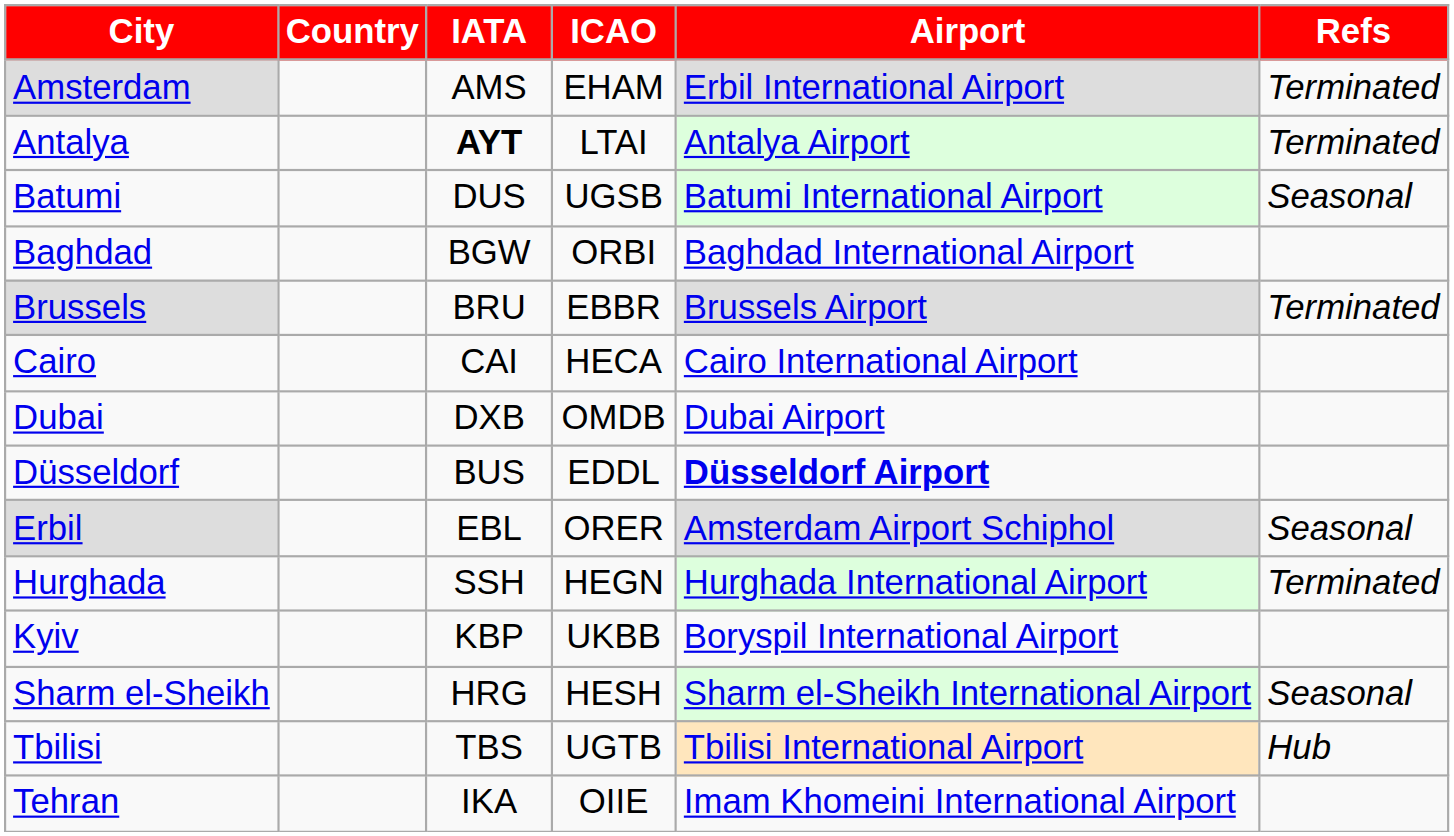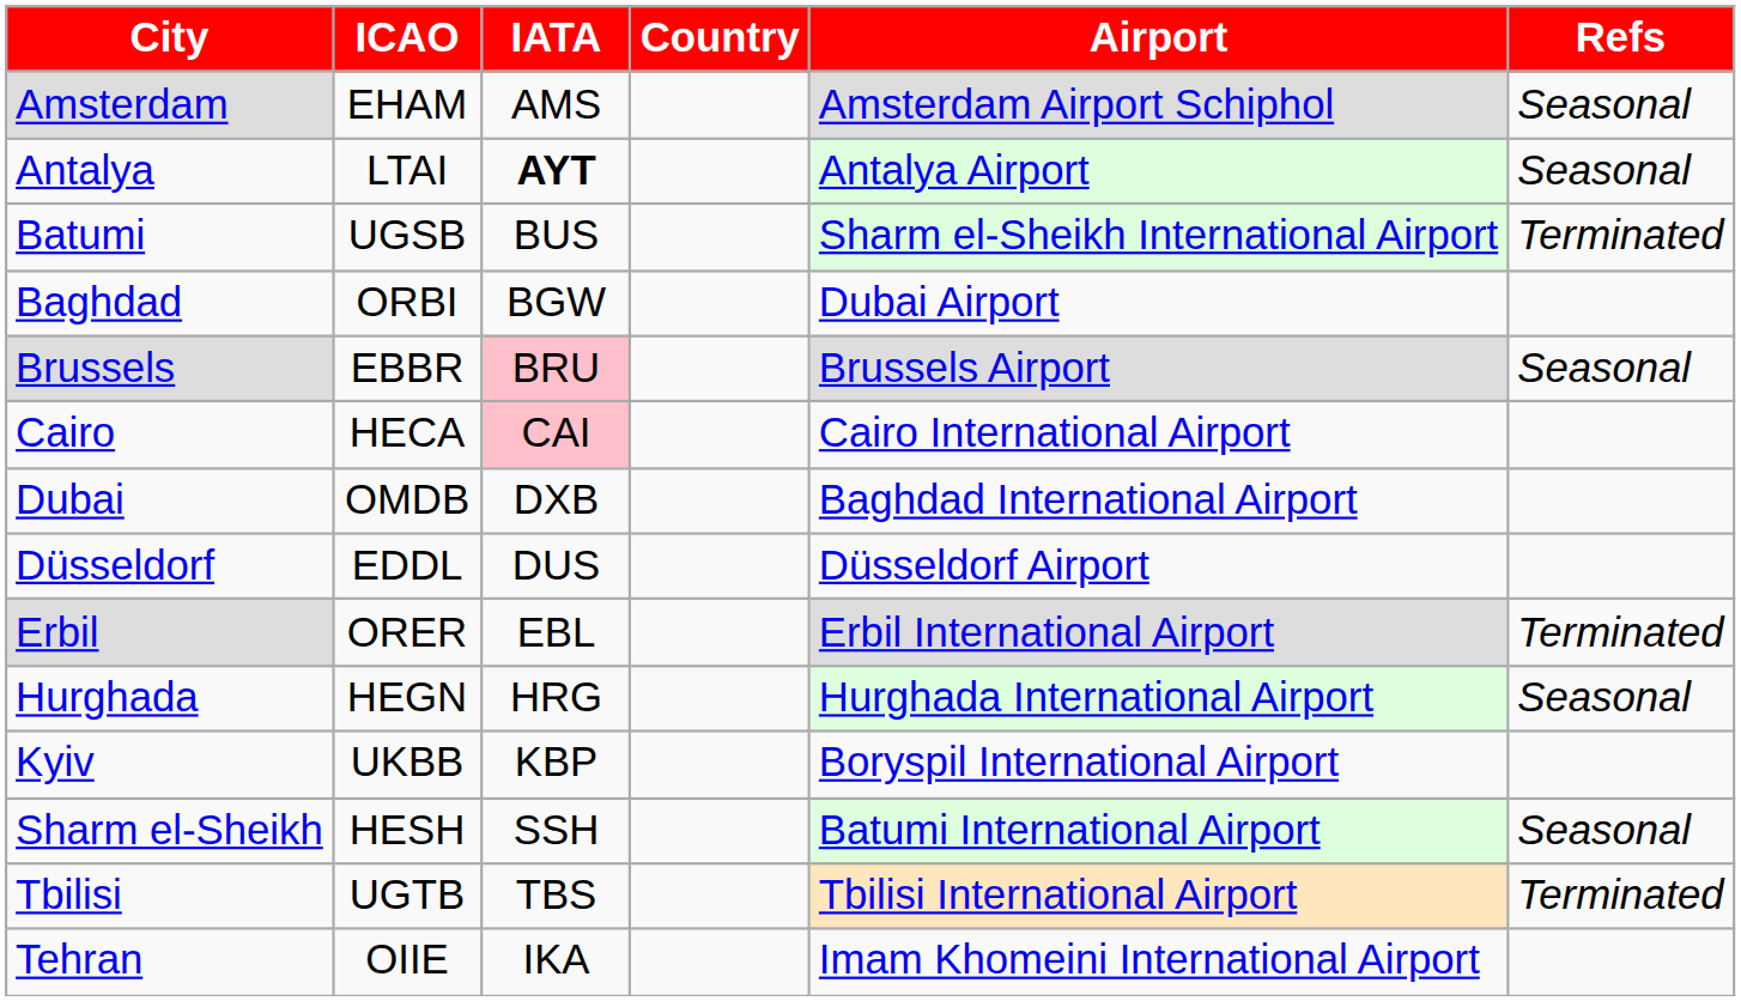 <table class="sortable wikitable toccolours">
 <tr>
 <th style="background:red; color:white;">City</th>
+<th style="background:red; color:white; width:50px;">ICAO</th>
+<th style="background:red; color:white; width:50px;">IATA</th>
 <th style="background:red; color:white;">Country</th>
-<th style="background:red; color:white; width:50px;">IATA</th>
-<th style="background:red; color:white; width:50px;">ICAO</th>
 <th style="background:red; color:white;">Airport</th>
 <th style="background:red; color:white;" class="unsortable">Refs</th>
 </tr>
 <tr>
 <td style="background:#ddd;"><a href='#'>Amsterdam</a></td>
+<td align=center>EHAM</td>
+<td align=center>AMS</td>
 <td></td>
-<td align=center>AMS</td>
-<td align=center>EHAM</td>
-<td style="background:#ddd;"><a href='#'>Erbil International Airport</a></td>
+<td style="background:#ddd;"><a href='#'>Amsterdam Airport Schiphol</a></td>
+<td><em>Seasonal</em></td>
+</tr>
+<tr>
+<td><a href='#'>Antalya</a></td>
+<td align=center>LTAI</td>
+<td align=center><strong>AYT</strong></td>
+<td></td>
+<td style="background:#dfd;"><a href='#'>Antalya Airport</a></td>
+<td><em>Seasonal</em></td>
+</tr>
+<tr>
+<td><a href='#'>Batumi</a></td>
+<td align=center>UGSB</td>
+<td align=center>BUS</td>
+<td></td>
+<td style="background:#dfd;"><a href='#'>Sharm el-Sheikh International Airport</a></td>
 <td><em>Terminated</em></td>
 </tr>
 <tr>
-<td><a href='#'>Antalya</a></td>
+<td><a href='#'>Baghdad</a></td>
+<td align=center>ORBI</td>
+<td align=center>BGW</td>
 <td></td>
-<td align=center><strong>AYT</strong></td>
-<td align=center>LTAI</td>
-<td style="background:#dfd;"><a href='#'>Antalya Airport</a></td>
-<td><em>Terminated</em></td>
-</tr>
-<tr>
-<td><a href='#'>Batumi</a></td>
-<td></td>
-<td align=center>DUS</td>
-<td align=center>UGSB</td>
-<td style="background:#dfd;"><a href='#'>Batumi International Airport</a></td>
-<td><em>Seasonal</em></td>
-</tr>
-<tr>
-<td><a href='#'>Baghdad</a></td>
-<td></td>
-<td align=center>BGW</td>
-<td align=center>ORBI</td>
-<td><a href='#'>Baghdad International Airport</a></td>
+<td><a href='#'>Dubai Airport</a></td>
 <td align=center></td>
 </tr>
 <tr>
 <td style="background:#ddd;"><a href='#'>Brussels</a></td>
+<td align=center>EBBR</td>
+<td align=center style="background: pink;">BRU</td>
 <td></td>
-<td align=center>BRU</td>
-<td align=center>EBBR</td>
 <td style="background:#ddd;"><a href='#'>Brussels Airport</a></td>
-<td><em>Terminated</em></td>
+<td><em>Seasonal</em></td>
 </tr>
 <tr>
 <td><a href='#'>Cairo</a></td>
+<td align=center>HECA</td>
+<td align=center style="background: pink;">CAI</td>
 <td></td>
-<td align=center>CAI</td>
-<td align=center>HECA</td>
 <td><a href='#'>Cairo International Airport</a></td>
 <td></td>
 </tr>
 <tr>
 <td><a href='#'>Dubai</a></td>
+<td align=center>OMDB</td>
+<td align=center>DXB</td>
 <td></td>
-<td align=center>DXB</td>
-<td align=center>OMDB</td>
-<td><a href='#'>Dubai Airport</a></td>
+<td><a href='#'>Baghdad International Airport</a></td>
 <td></td>
 </tr>
 <tr>
 <td><a href='#'>Düsseldorf</a></td>
+<td align=center>EDDL</td>
+<td align=center>DUS</td>
 <td></td>
-<td align=center>BUS</td>
-<td align=center>EDDL</td>
-<td><strong><a href='#'>Düsseldorf Airport</a></strong></td>
+<td><a href='#'>Düsseldorf Airport</a></td>
 <td></td>
 </tr>
 <tr>
 <td style="background:#ddd;"><a href='#'>Erbil</a></td>
+<td align=center>ORER</td>
+<td align=center>EBL</td>
 <td></td>
-<td align=center>EBL</td>
-<td align=center>ORER</td>
-<td style="background:#ddd;"><a href='#'>Amsterdam Airport Schiphol</a></td>
+<td style="background:#ddd;"><a href='#'>Erbil International Airport</a></td>
+<td><em>Terminated</em></td>
+</tr>
+<tr>
+<td><a href='#'>Hurghada</a></td>
+<td align=center>HEGN</td>
+<td align=center>HRG</td>
+<td></td>
+<td style="background:#dfd;"><a href='#'>Hurghada International Airport</a></td>
 <td><em>Seasonal </em></td>
 </tr>
 <tr>
-<td><a href='#'>Hurghada</a></td>
+<td><a href='#'>Kyiv</a></td>
+<td align=center>UKBB</td>
+<td align=center>KBP</td>
 <td></td>
-<td align=center>SSH</td>
-<td align=center>HEGN</td>
-<td style="background:#dfd;"><a href='#'>Hurghada International Airport</a></td>
-<td><em>Terminated</em></td>
-</tr>
-<tr>
-<td><a href='#'>Kyiv</a></td>
-<td></td>
-<td align=center>KBP</td>
-<td align=center>UKBB</td>
 <td><a href='#'>Boryspil International Airport</a></td>
 <td></td>
 </tr>
 <tr>
 <td><a href='#'>Sharm el-Sheikh</a></td>
+<td align=center>HESH</td>
+<td align=center>SSH</td>
 <td></td>
-<td align=center>HRG</td>
-<td align=center>HESH</td>
-<td style="background:#dfd;"><a href='#'>Sharm el-Sheikh International Airport</a></td>
+<td style="background:#dfd;"><a href='#'>Batumi International Airport</a></td>
 <td><em>Seasonal </em></td>
 </tr>
 <tr>
 <td><a href='#'>Tbilisi</a></td>
+<td align=center>UGTB</td>
+<td align=center>TBS</td>
 <td></td>
-<td align=center>TBS</td>
-<td align=center>UGTB</td>
 <td style="background:#ffe6bd;"><a href='#'>Tbilisi International Airport</a></td>
-<td><em>Hub</em></td>
+<td><em>Terminated</em></td>
 </tr>
 <tr>
 <td><a href='#'>Tehran</a></td>
+<td align=center>OIIE</td>
+<td align=center>IKA</td>
 <td></td>
-<td align=center>IKA</td>
-<td align=center>OIIE</td>
 <td><a href='#'>Imam Khomeini International Airport</a></td>
 <td></td>
 </tr>
 </table>
